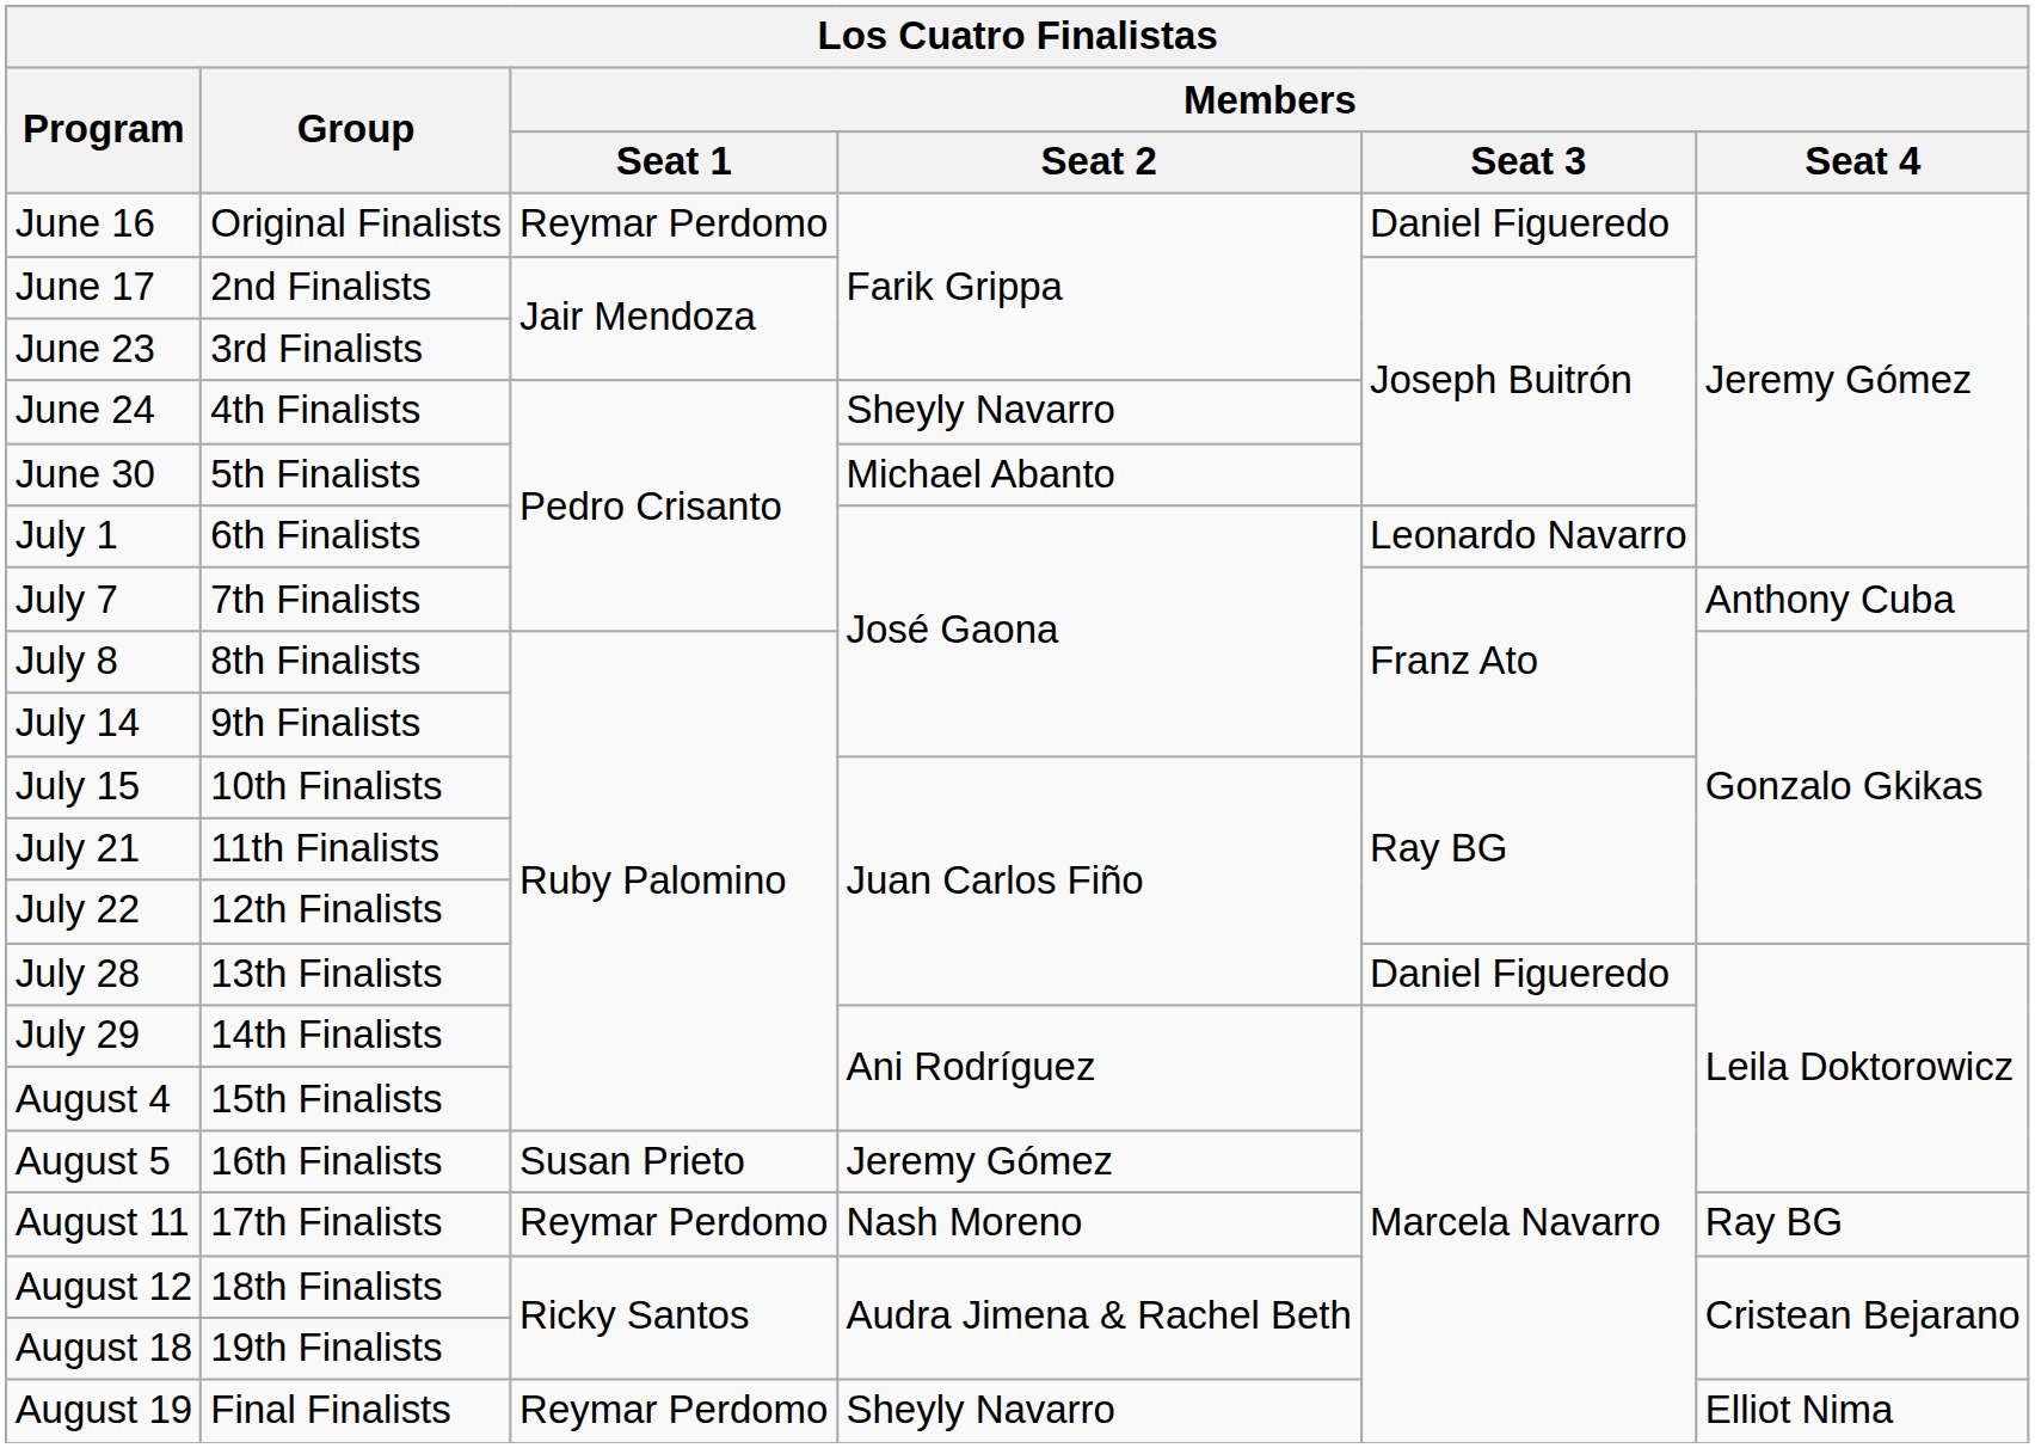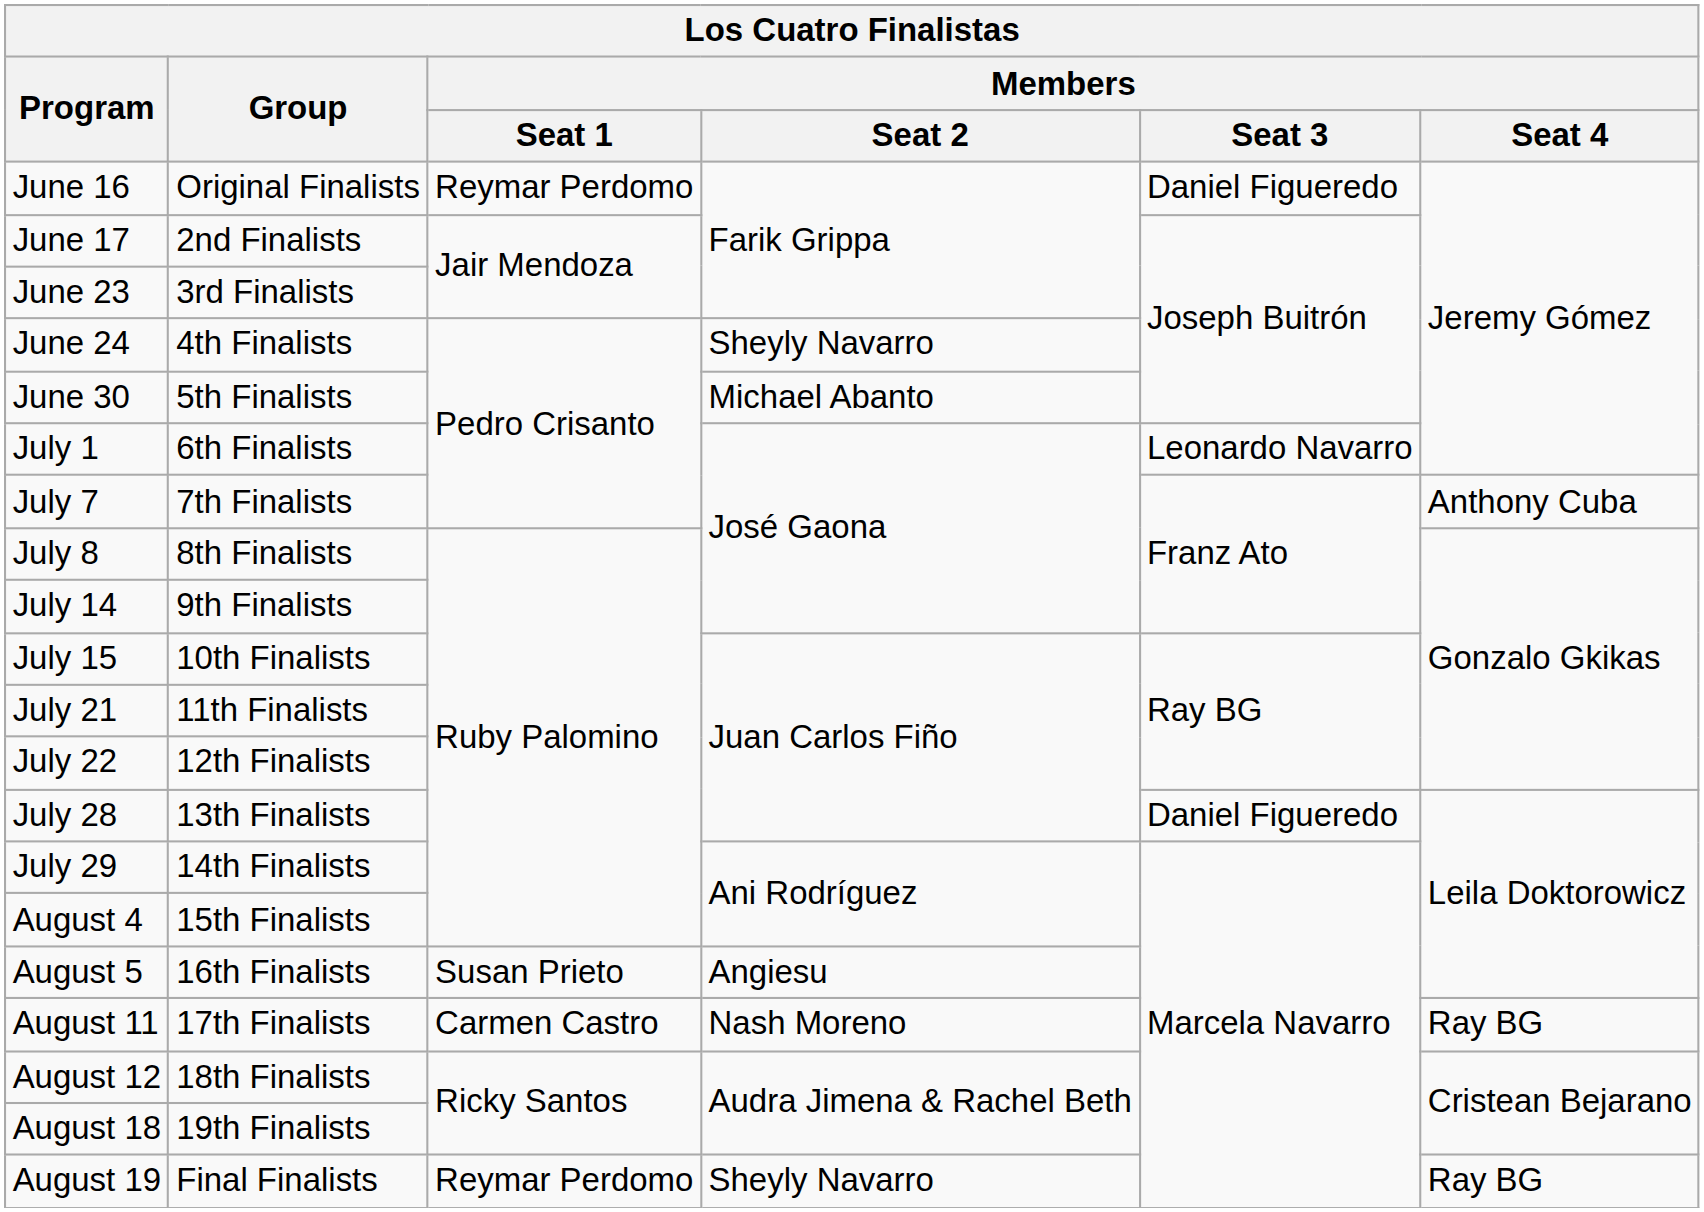 <table class="wikitable">
 <tr>
 <th colspan="6">Los Cuatro Finalistas</th>
 </tr>
 <tr>
 <th rowspan="2">Program</th>
 <th rowspan="2">Group</th>
 <th colspan="4">Members</th>
 </tr>
 <tr>
 <th>Seat 1</th>
 <th>Seat 2</th>
 <th>Seat 3</th>
 <th>Seat 4</th>
 </tr>
 <tr>
 <td>June 16</td>
 <td>Original Finalists</td>
 <td>Reymar Perdomo</td>
 <td rowspan="3">Farik Grippa</td>
 <td>Daniel Figueredo</td>
 <td rowspan="6">Jeremy Gómez</td>
 </tr>
 <tr>
 <td>June 17</td>
 <td>2nd Finalists</td>
 <td rowspan="2">Jair Mendoza</td>
 <td rowspan="4">Joseph Buitrón</td>
 </tr>
 <tr>
 <td>June 23</td>
 <td>3rd Finalists</td>
 </tr>
 <tr>
 <td>June 24</td>
 <td>4th Finalists</td>
 <td rowspan="4">Pedro Crisanto</td>
 <td>Sheyly Navarro</td>
 </tr>
 <tr>
 <td>June 30</td>
 <td>5th Finalists</td>
 <td>Michael Abanto</td>
 </tr>
 <tr>
 <td>July 1</td>
 <td>6th Finalists</td>
 <td rowspan="4">José Gaona</td>
 <td>Leonardo Navarro</td>
 </tr>
 <tr>
 <td>July 7</td>
 <td>7th Finalists</td>
 <td rowspan="3">Franz Ato</td>
 <td>Anthony Cuba</td>
 </tr>
 <tr>
 <td>July 8</td>
 <td>8th Finalists</td>
 <td rowspan="8">Ruby Palomino</td>
 <td rowspan="5">Gonzalo Gkikas</td>
 </tr>
 <tr>
 <td>July 14</td>
 <td>9th Finalists</td>
 </tr>
 <tr>
 <td>July 15</td>
 <td>10th Finalists</td>
 <td rowspan="4">Juan Carlos Fiño</td>
 <td rowspan="3">Ray BG</td>
 </tr>
 <tr>
 <td>July 21</td>
 <td>11th Finalists</td>
 </tr>
 <tr>
 <td>July 22</td>
 <td>12th Finalists</td>
 </tr>
 <tr>
 <td>July 28</td>
 <td>13th Finalists</td>
 <td>Daniel Figueredo</td>
 <td rowspan="4">Leila Doktorowicz</td>
 </tr>
 <tr>
 <td>July 29</td>
 <td>14th Finalists</td>
 <td rowspan="2">Ani Rodríguez</td>
 <td rowspan="7">Marcela Navarro</td>
 </tr>
 <tr>
 <td>August 4</td>
 <td>15th Finalists</td>
 </tr>
 <tr>
 <td>August 5</td>
 <td>16th Finalists</td>
 <td>Susan Prieto</td>
-<td>Jeremy Gómez</td>
+<td>Angiesu</td>
 </tr>
 <tr>
 <td>August 11</td>
 <td>17th Finalists</td>
-<td>Reymar Perdomo</td>
+<td>Carmen Castro</td>
 <td>Nash Moreno</td>
 <td>Ray BG</td>
 </tr>
 <tr>
 <td>August 12</td>
 <td>18th Finalists</td>
 <td rowspan="2">Ricky Santos</td>
 <td rowspan="2">Audra Jimena & Rachel Beth</td>
 <td rowspan="2">Cristean Bejarano</td>
 </tr>
 <tr>
 <td>August 18</td>
 <td>19th Finalists</td>
 </tr>
 <tr>
 <td>August 19</td>
 <td>Final Finalists</td>
 <td>Reymar Perdomo</td>
 <td>Sheyly Navarro</td>
-<td>Elliot Nima</td>
+<td>Ray BG</td>
 </tr>
 </table>
